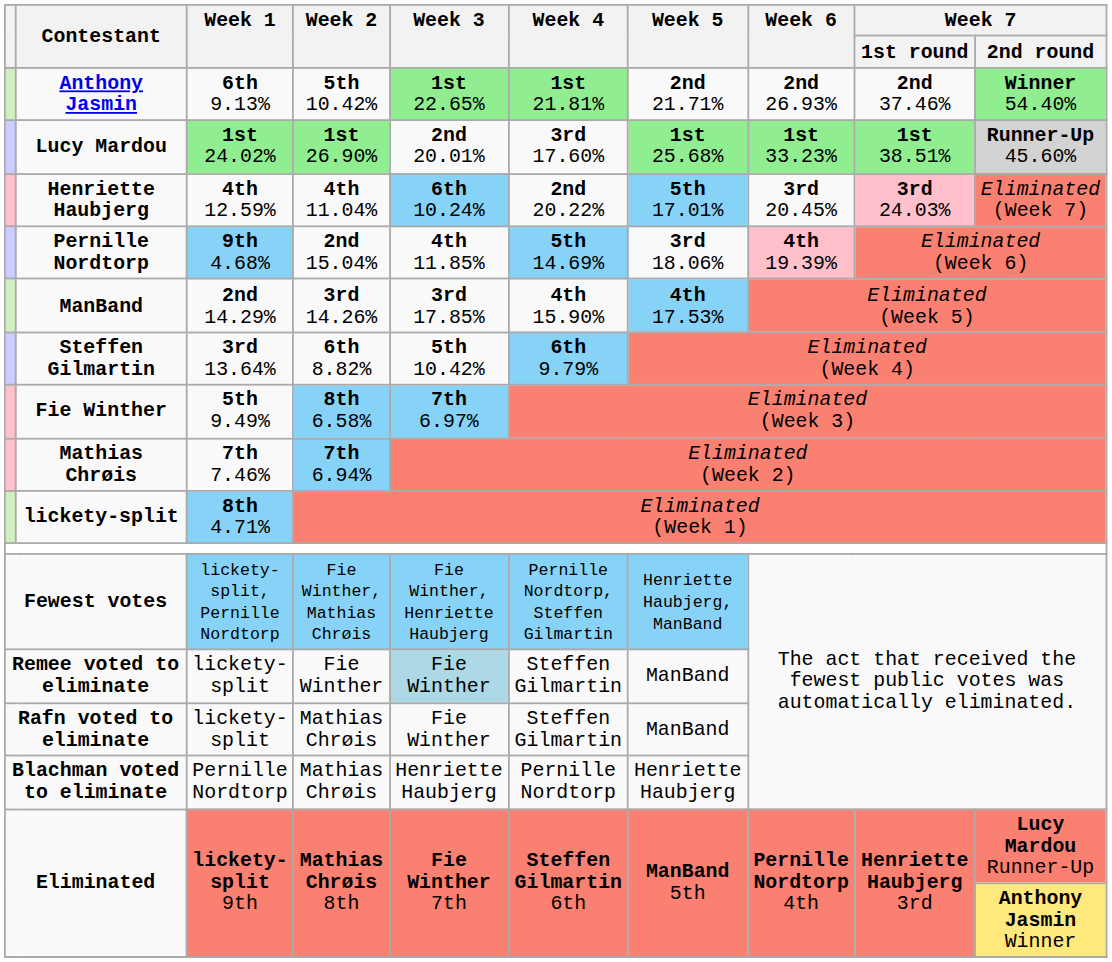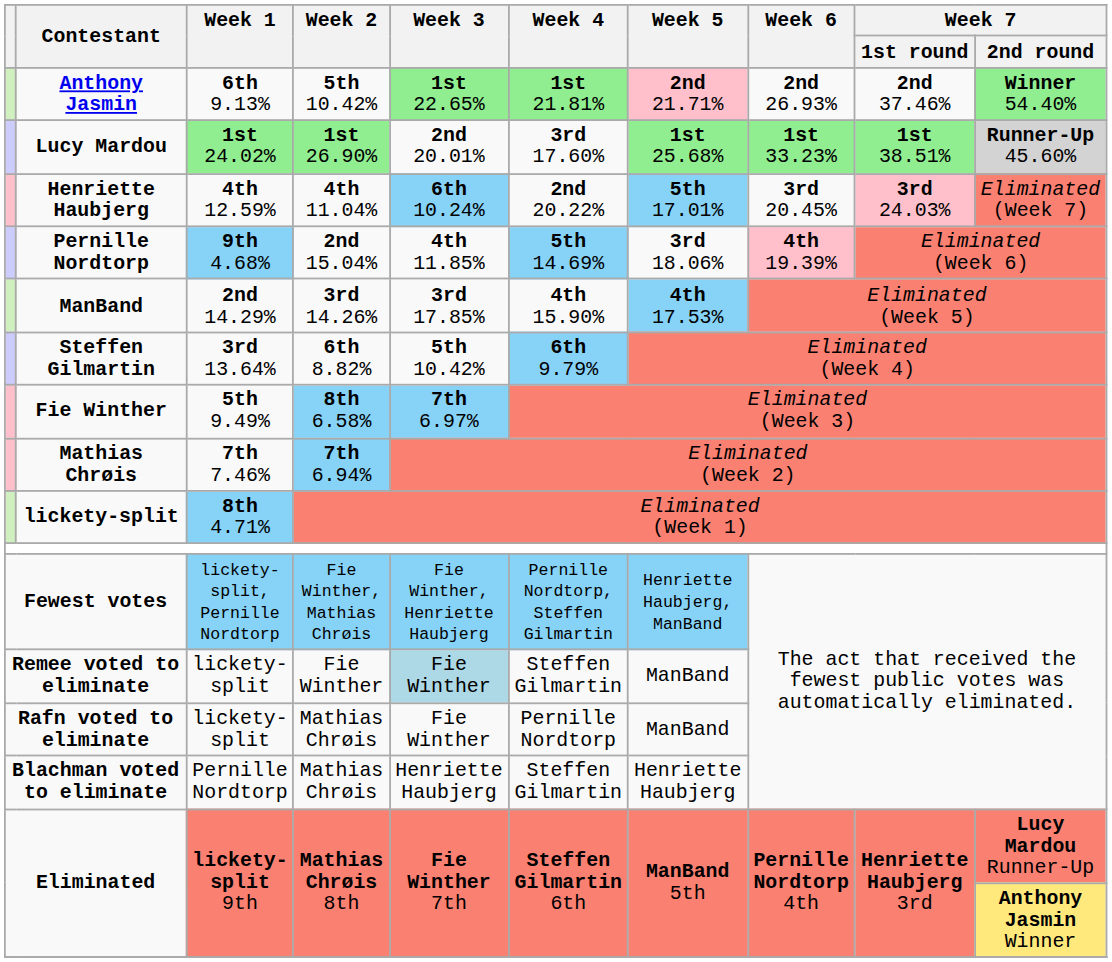 <table class="wikitable" style="text-align:center; font-size:85%">
 <tr>
 <th style="width:1%" rowspan=2></th>
 <th style="width:15%" rowspan=2>Contestant</th>
 <th style="width:7%" rowspan=2 valign=top>Week 1</th>
 <th style="width:7%" rowspan=2 valign=top>Week 2</th>
 <th style="width:7%" rowspan=2 valign=top>Week 3</th>
 <th style="width:7%" rowspan=2 valign=top>Week 4</th>
 <th style="width:7%" rowspan=2 valign=top>Week 5</th>
 <th style="width:7%" rowspan=2 valign=top>Week 6</th>
 <th colspan=2>Week 7</th>
 </tr>
 <tr>
 <th style="width:8%">1st round</th>
 <th style="width:8%">2nd round</th>
 </tr>
 <tr>
 <td style="background:#D0f0c0"></td>
 <td><strong><a href='#'>Anthony Jasmin</a></strong></td>
 <td><strong>6th</strong><br>9.13%</td>
 <td><strong>5th</strong><br>10.42%</td>
 <td bgcolor="lightgreen"><strong>1st</strong><br>22.65%</td>
 <td bgcolor="lightgreen"><strong>1st</strong><br>21.81%</td>
-<td><strong>2nd</strong><br>21.71%</td>
+<td style="background: pink;"><strong>2nd</strong><br>21.71%</td>
 <td><strong>2nd</strong><br>26.93%</td>
 <td><strong>2nd</strong><br>37.46%</td>
 <td bgcolor="lightgreen"><strong>Winner</strong><br>54.40%</td>
 </tr>
 <tr>
 <td style="background:#ccf"></td>
 <td><strong>Lucy Mardou</strong></td>
 <td bgcolor="lightgreen"><strong>1st</strong><br>24.02%</td>
 <td bgcolor="lightgreen"><strong>1st</strong><br>26.90%</td>
 <td><strong>2nd</strong><br>20.01%</td>
 <td><strong>3rd</strong><br>17.60%</td>
 <td bgcolor="lightgreen"><strong>1st</strong><br>25.68%</td>
 <td bgcolor="lightgreen"><strong>1st</strong><br>33.23%</td>
 <td bgcolor="lightgreen"><strong>1st</strong><br>38.51%</td>
 <td bgcolor="lightgrey"><strong>Runner-Up</strong><br>45.60%</td>
 </tr>
 <tr>
 <td style="background:pink"></td>
 <td><strong>Henriette Haubjerg</strong></td>
 <td><strong>4th</strong><br>12.59%</td>
 <td><strong>4th</strong><br>11.04%</td>
 <td bgcolor="#87D3F8"><strong>6th</strong><br>10.24%</td>
 <td><strong>2nd</strong><br>20.22%</td>
 <td bgcolor="#87D3F8"><strong>5th</strong><br>17.01%</td>
 <td><strong>3rd</strong><br>20.45%</td>
 <td bgcolor="pink"><strong>3rd</strong><br>24.03%</td>
 <td bgcolor="salmon" colspan=1><em>Eliminated</em><br>(Week 7)</td>
 </tr>
 <tr>
 <td style="background:#ccf"></td>
 <td><strong>Pernille Nordtorp</strong></td>
 <td bgcolor="#87D3F8"><strong>9th</strong><br>4.68%</td>
 <td><strong>2nd</strong><br>15.04%</td>
 <td><strong>4th</strong><br>11.85%</td>
 <td bgcolor="#87D3F8"><strong>5th</strong><br>14.69%</td>
 <td><strong>3rd</strong><br>18.06%</td>
 <td bgcolor="pink"><strong>4th</strong><br>19.39%</td>
 <td bgcolor="salmon" colspan=2><em>Eliminated</em><br>(Week 6)</td>
 </tr>
 <tr>
 <td style="background:#d0f0c0"></td>
 <td><strong>ManBand</strong></td>
 <td><strong>2nd</strong><br>14.29%</td>
 <td><strong>3rd</strong><br>14.26%</td>
 <td><strong>3rd</strong><br>17.85%</td>
 <td><strong>4th</strong><br>15.90%</td>
 <td bgcolor="#87D3F8"><strong>4th</strong><br>17.53%</td>
 <td bgcolor="salmon" colspan=3><em>Eliminated</em><br>(Week 5)</td>
 </tr>
 <tr>
 <td style="background:#ccf"></td>
 <td><strong>Steffen Gilmartin</strong></td>
 <td><strong>3rd</strong><br>13.64%</td>
 <td><strong>6th</strong><br>8.82%</td>
 <td><strong>5th</strong><br>10.42%</td>
 <td bgcolor="#87D3F8"><strong>6th</strong><br>9.79%</td>
 <td bgcolor="salmon" colspan=4><em>Eliminated</em><br>(Week 4)</td>
 </tr>
 <tr>
 <td style="background:pink"></td>
 <td><strong>Fie Winther</strong></td>
 <td><strong>5th</strong><br>9.49%</td>
 <td bgcolor="#87D3F8"><strong>8th</strong><br>6.58%</td>
 <td bgcolor="#87D3F8"><strong>7th</strong><br>6.97%</td>
 <td bgcolor="salmon" colspan=5><em>Eliminated</em><br>(Week 3)</td>
 </tr>
 <tr>
 <td style="background:pink"></td>
 <td><strong>Mathias Chrøis</strong></td>
 <td><strong>7th</strong><br>7.46%</td>
 <td bgcolor="#87D3F8"><strong>7th</strong><br>6.94%</td>
 <td bgcolor="salmon" colspan=6><em>Eliminated</em><br>(Week 2)</td>
 </tr>
 <tr>
 <td style="background:#d0f0c0"></td>
 <td><strong>lickety-split</strong></td>
 <td bgcolor="#87D3F8"><strong>8th</strong><br>4.71%</td>
 <td bgcolor="salmon" colspan=7><em>Eliminated</em><br>(Week 1)</td>
 </tr>
 <tr>
 <td style="background:#FFFFFF" colspan="10"></td>
 </tr>
 <tr>
 <td colspan=2><strong>Fewest votes</strong></td>
 <td style="background:#87D3F8"><small>lickety-split,<br>Pernille Nordtorp</small></td>
 <td style="background:#87D3F8"><small>Fie Winther,<br>Mathias Chrøis</small></td>
 <td style="background:#87D3F8"><small>Fie Winther,<br>Henriette Haubjerg</small></td>
 <td style="background:#87D3F8"><small>Pernille Nordtorp,<br>Steffen Gilmartin</small></td>
 <td style="background:#87D3F8"><small>Henriette Haubjerg,<br>ManBand</small></td>
 <td colspan=4 rowspan=4>The act that received the fewest public votes was automatically eliminated.</td>
 </tr>
 <tr>
 <td colspan="2"><strong>Remee voted to eliminate</strong></td>
 <td>lickety-split</td>
 <td>Fie Winther</td>
 <td style="background: lightblue;">Fie Winther</td>
 <td>Steffen Gilmartin</td>
 <td>ManBand</td>
 </tr>
 <tr>
 <td colspan="2"><strong>Rafn voted to eliminate</strong></td>
 <td>lickety-split</td>
 <td>Mathias Chrøis</td>
 <td>Fie Winther</td>
-<td>Steffen Gilmartin</td>
+<td>Pernille Nordtorp</td>
 <td>ManBand</td>
 </tr>
 <tr>
 <td colspan="2"><strong>Blachman voted to eliminate</strong></td>
 <td>Pernille Nordtorp</td>
 <td>Mathias Chrøis</td>
 <td>Henriette Haubjerg</td>
-<td>Pernille Nordtorp</td>
+<td>Steffen Gilmartin</td>
 <td>Henriette Haubjerg</td>
 </tr>
 <tr>
 <td colspan=2 rowspan=2><strong>Eliminated</strong></td>
 <td style="background:#FA8072" rowspan=2><strong>lickety-split</strong><br>9th</td>
 <td style="background:#FA8072" rowspan=2><strong>Mathias Chrøis</strong><br>8th</td>
 <td style="background:#FA8072" rowspan=2><strong>Fie Winther</strong><br>7th</td>
 <td style="background:#FA8072" rowspan=2><strong>Steffen Gilmartin</strong><br>6th</td>
 <td style="background:#FA8072" rowspan=2><strong>ManBand</strong><br>5th</td>
 <td style="background:#FA8072" rowspan=2><strong>Pernille Nordtorp</strong><br>4th</td>
 <td style="background:#FA8072" rowspan=2><strong>Henriette Haubjerg</strong><br>3rd</td>
 <td style="background:#FA8072"><strong>Lucy Mardou</strong><br>Runner-Up</td>
 </tr>
 <tr>
 <td style="background:#FFE87C"><strong>Anthony Jasmin</strong><br>Winner</td>
 </tr>
 <tr>
 </tr>
 </table>
